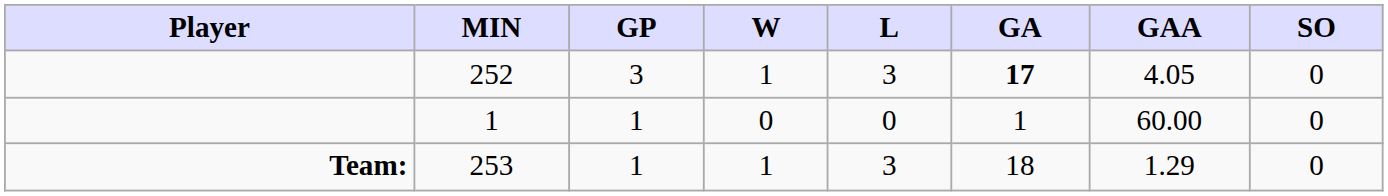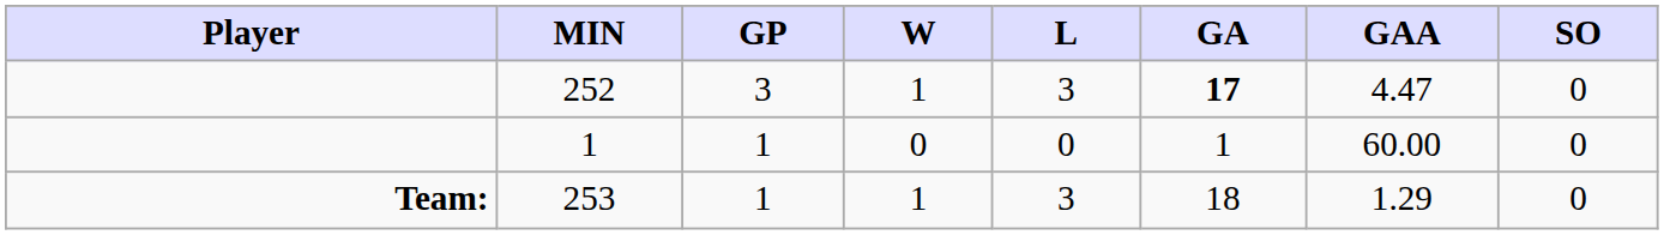 <table style="width:60%;" class="wikitable sortable">
 <tr>
 <th style="background:#ddf; width:10%;">Player</th>
 <th style="width:3%; background:#ddf;" title="Minutes played">MIN</th>
 <th style="width:3%; background:#ddf;" title="Games played in">GP</th>
 <th style="width:3%; background:#ddf;" title="Games played in">W</th>
 <th style="width:3%; background:#ddf;" title="Games played in">L</th>
 <th style="width:3%; background:#ddf;" title="Goals against">GA</th>
 <th style="width:3%; background:#ddf;" title="Goals against average">GAA</th>
 <th style="width:3%; background:#ddf;" title="Shut-outs">SO</th>
 </tr>
 <tr style="text-align:center;">
 <td style="text-align:right;"></td>
 <td>252</td>
 <td>3</td>
 <td>1</td>
 <td>3</td>
 <td><strong>17</strong></td>
-<td>4.05</td>
+<td>4.47</td>
 <td>0</td>
 </tr>
 <tr style="text-align:center;">
 <td style="text-align:right;"></td>
 <td>1</td>
 <td>1</td>
 <td>0</td>
 <td>0</td>
 <td>1</td>
 <td>60.00</td>
 <td>0</td>
 </tr>
 <tr style="text-align:center;">
 <td style="text-align:right;"><strong>Team:</strong></td>
 <td>253</td>
 <td>1</td>
 <td>1</td>
 <td>3</td>
 <td>18</td>
 <td>1.29</td>
 <td>0</td>
 </tr>
 </table>
